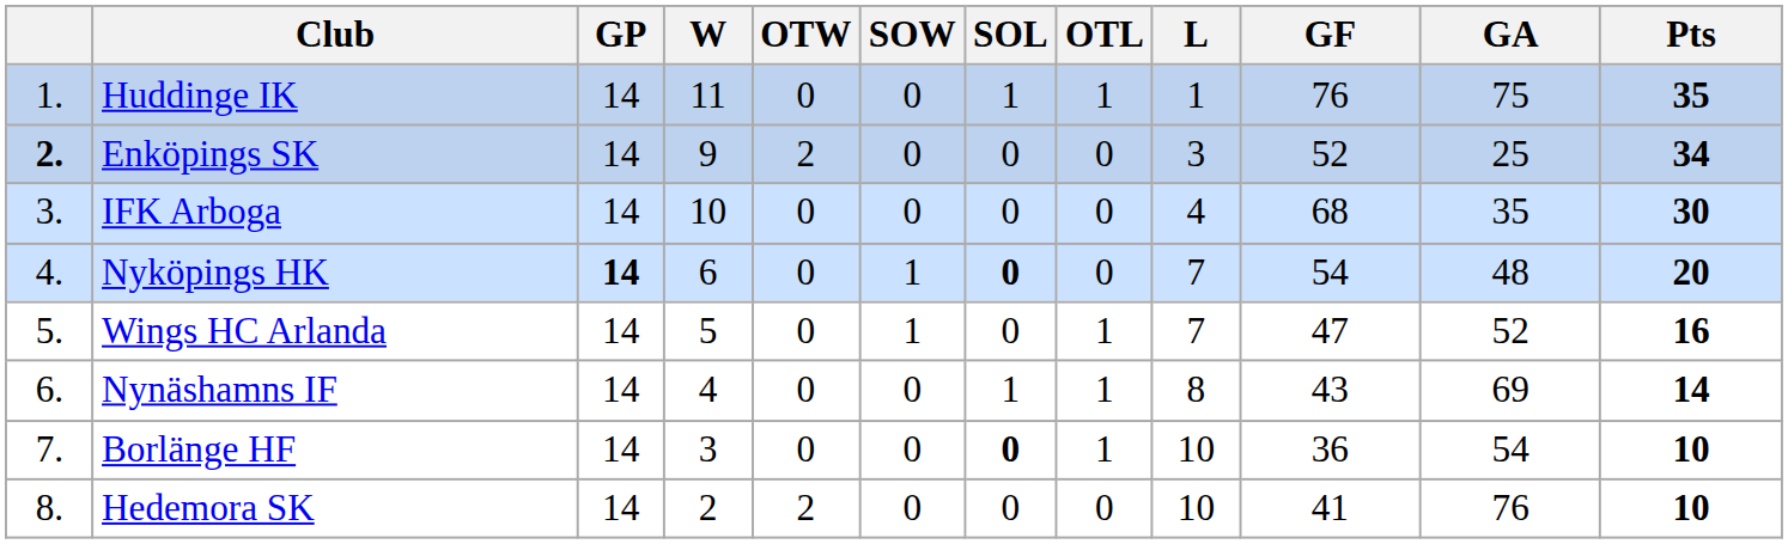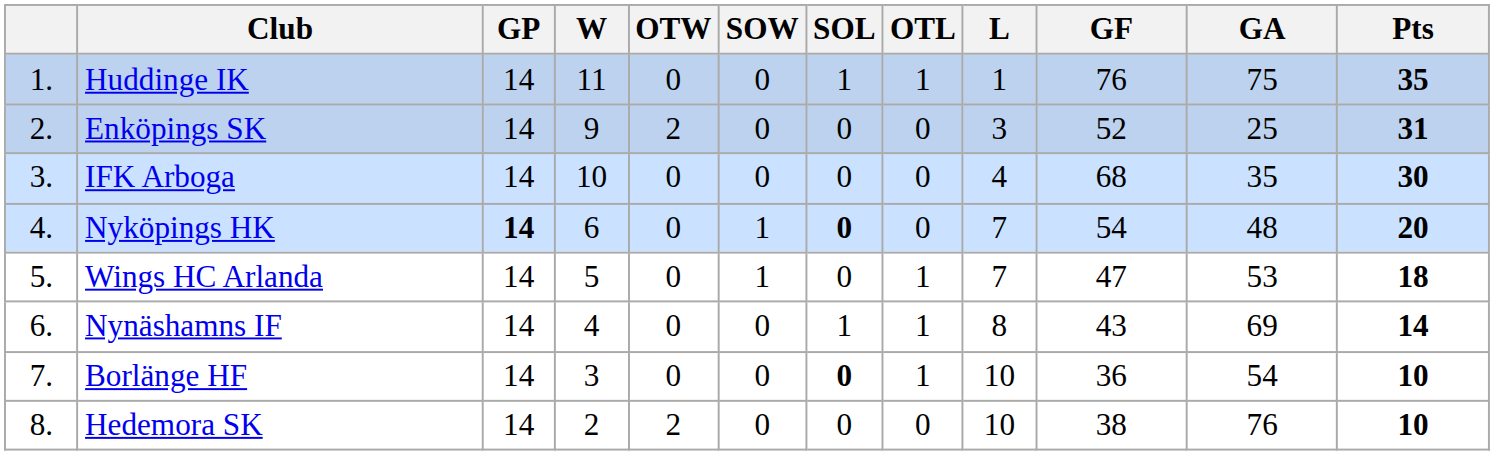 <table class="wikitable">
 <tr>
 <th width="30"></th>
 <th width="200">Club</th>
 <th width="30">GP</th>
 <th width="30">W</th>
 <th width="30">OTW</th>
 <th width="30">SOW</th>
 <th width="30">SOL</th>
 <th width="30">OTL</th>
 <th width="30">L</th>
 <th width="70">GF</th>
 <th width="70">GA</th>
 <th width="70">Pts</th>
 </tr>
 <tr bgcolor="#BCD2EE" align="center">
 <td>1.</td>
 <td align="left"><a href='#'>Huddinge IK</a></td>
 <td>14</td>
 <td>11</td>
 <td>0</td>
 <td>0</td>
 <td>1</td>
 <td>1</td>
 <td>1</td>
 <td>76</td>
 <td>75</td>
 <td><strong>35</strong></td>
 </tr>
 <tr bgcolor="#BCD2EE" align="center">
-<td><strong>2.</strong></td>
+<td>2.</td>
 <td align="left"><a href='#'>Enköpings SK</a></td>
 <td>14</td>
 <td>9</td>
 <td>2</td>
 <td>0</td>
 <td>0</td>
 <td>0</td>
 <td>3</td>
 <td>52</td>
 <td>25</td>
-<td><strong>34</strong></td>
+<td><strong>31</strong></td>
 </tr>
 <tr bgcolor="#CAE1FF" align="center">
 <td>3.</td>
 <td align="left"><a href='#'>IFK Arboga</a></td>
 <td>14</td>
 <td>10</td>
 <td>0</td>
 <td>0</td>
 <td>0</td>
 <td>0</td>
 <td>4</td>
 <td>68</td>
 <td>35</td>
 <td><strong>30</strong></td>
 </tr>
 <tr bgcolor="#CAE1FF" align="center">
 <td>4.</td>
 <td align="left"><a href='#'>Nyköpings HK</a></td>
 <td><strong>14</strong></td>
 <td>6</td>
 <td>0</td>
 <td>1</td>
 <td><strong>0</strong></td>
 <td>0</td>
 <td>7</td>
 <td>54</td>
 <td>48</td>
 <td><strong>20</strong></td>
 </tr>
 <tr bgcolor="#FFFFFF" align="center">
 <td>5.</td>
 <td align="left"><a href='#'>Wings HC Arlanda</a></td>
 <td>14</td>
 <td>5</td>
 <td>0</td>
 <td>1</td>
 <td>0</td>
 <td>1</td>
 <td>7</td>
 <td>47</td>
-<td>52</td>
-<td><strong>16</strong></td>
+<td>53</td>
+<td><strong>18</strong></td>
 </tr>
 <tr bgcolor="#FFFFFF" align="center">
 <td>6.</td>
 <td align="left"><a href='#'>Nynäshamns IF</a></td>
 <td>14</td>
 <td>4</td>
 <td>0</td>
 <td>0</td>
 <td>1</td>
 <td>1</td>
 <td>8</td>
 <td>43</td>
 <td>69</td>
 <td><strong>14</strong></td>
 </tr>
 <tr bgcolor="#FFFFFF" align="center">
 <td>7.</td>
 <td align="left"><a href='#'>Borlänge HF</a></td>
 <td>14</td>
 <td>3</td>
 <td>0</td>
 <td>0</td>
 <td><strong>0</strong></td>
 <td>1</td>
 <td>10</td>
 <td>36</td>
 <td>54</td>
 <td><strong>10</strong></td>
 </tr>
 <tr bgcolor="#FFFFFF" align="center">
 <td>8.</td>
 <td align="left"><a href='#'>Hedemora SK</a></td>
 <td>14</td>
 <td>2</td>
 <td>2</td>
 <td>0</td>
 <td>0</td>
 <td>0</td>
 <td>10</td>
-<td>41</td>
+<td>38</td>
 <td>76</td>
 <td><strong>10</strong></td>
 </tr>
 </table>
